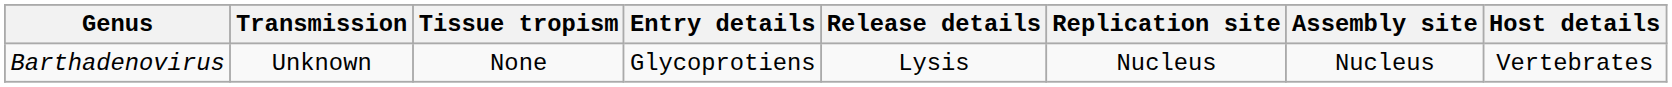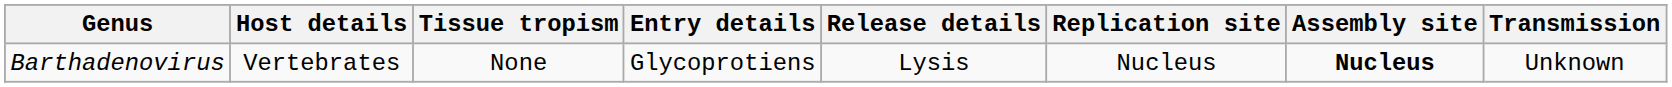 <table class="wikitable sortable" style="text-align:center">
 <tr>
 <th>Genus</th>
-<th>Transmission</th>
+<th>Host details</th>
 <th>Tissue tropism</th>
 <th>Entry details</th>
 <th>Release details</th>
 <th>Replication site</th>
 <th>Assembly site</th>
-<th>Host details</th>
+<th>Transmission</th>
 </tr>
 <tr>
 <td><em>Barthadenovirus</em></td>
-<td>Unknown</td>
+<td>Vertebrates</td>
 <td>None</td>
 <td>Glycoprotiens</td>
 <td>Lysis</td>
 <td>Nucleus</td>
-<td>Nucleus</td>
-<td>Vertebrates</td>
+<td><strong>Nucleus</strong></td>
+<td>Unknown</td>
 </tr>
 </table>
